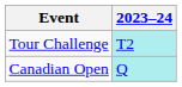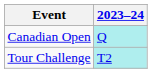 <table class="wikitable" border="1">
 <tr>
 <th>Event</th>
 <th><a href='#'>2023–24</a></th>
 </tr>
 <tr>
+<td><a href='#'>Canadian Open</a></td>
+<td style="background:#afeeee;"><a href='#'>Q</a></td>
+</tr>
+<tr>
 <td><a href='#'>Tour Challenge</a></td>
 <td style="background:#afeeee;"><a href='#'>T2</a></td>
 </tr>
-<tr>
-<td><a href='#'>Canadian Open</a></td>
-<td style="background:#afeeee;"><a href='#'>Q</a></td>
-</tr>
 </table>
